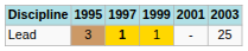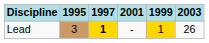 <table class="wikitable" style="text-align: center">
 <tr>
 <th style="background: #b0e0e6">Discipline</th>
 <th style="background: #b0e0e6">1995</th>
 <th style="background: #b0e0e6">1997</th>
+<th style="background: #b0e0e6">2001</th>
 <th style="background: #b0e0e6">1999</th>
-<th style="background: #b0e0e6">2001</th>
 <th style="background: #b0e0e6">2003</th>
 </tr>
 <tr>
 <td align="left">Lead</td>
 <td style="background: #cc9966">3</td>
 <td style="background: gold"><strong>1</strong></td>
+<td>-</td>
 <td style="background: gold">1</td>
-<td>-</td>
-<td>25</td>
+<td>26</td>
 </tr>
 </table>
